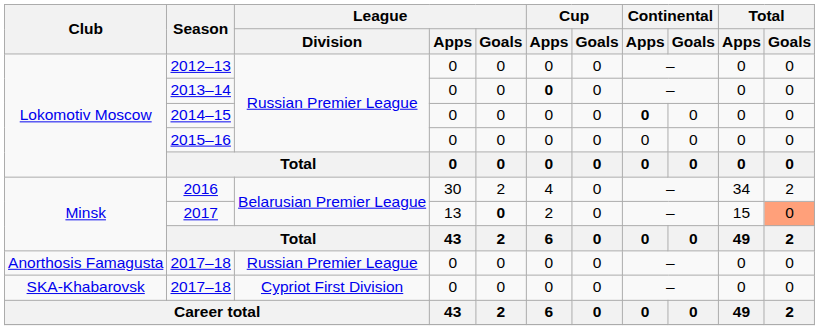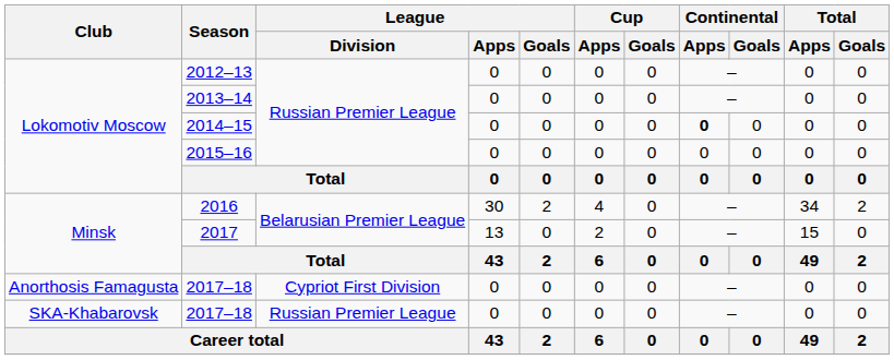 <table class="wikitable" style="text-align: center;">
 <tr>
 <th rowspan=2>Club</th>
 <th rowspan=2>Season</th>
 <th colspan=3>League</th>
 <th colspan=2>Cup</th>
 <th colspan=2>Continental</th>
 <th colspan=2>Total</th>
 </tr>
 <tr>
 <th>Division</th>
 <th>Apps</th>
 <th>Goals</th>
 <th>Apps</th>
 <th>Goals</th>
 <th>Apps</th>
 <th>Goals</th>
 <th>Apps</th>
 <th>Goals</th>
 </tr>
 <tr>
 <td rowspan=5><a href='#'>Lokomotiv Moscow</a></td>
 <td><a href='#'>2012–13</a></td>
 <td rowspan=4><a href='#'>Russian Premier League</a></td>
 <td>0</td>
 <td>0</td>
 <td>0</td>
 <td>0</td>
 <td colspan=2>–</td>
 <td>0</td>
 <td>0</td>
 </tr>
 <tr>
 <td><a href='#'>2013–14</a></td>
 <td>0</td>
 <td>0</td>
-<td><strong>0</strong></td>
+<td>0</td>
 <td>0</td>
 <td colspan=2>–</td>
 <td>0</td>
 <td>0</td>
 </tr>
 <tr>
 <td><a href='#'>2014–15</a></td>
 <td>0</td>
 <td>0</td>
 <td>0</td>
 <td>0</td>
 <td><strong>0</strong></td>
 <td>0</td>
 <td>0</td>
 <td>0</td>
 </tr>
 <tr>
 <td><a href='#'>2015–16</a></td>
 <td>0</td>
 <td>0</td>
 <td>0</td>
 <td>0</td>
 <td>0</td>
 <td>0</td>
 <td>0</td>
 <td>0</td>
 </tr>
 <tr>
 <th colspan=2>Total</th>
 <th>0</th>
 <th>0</th>
 <th>0</th>
 <th>0</th>
 <th>0</th>
 <th>0</th>
 <th>0</th>
 <th>0</th>
 </tr>
 <tr>
 <td rowspan=3><a href='#'>Minsk</a></td>
 <td><a href='#'>2016</a></td>
 <td rowspan=2><a href='#'>Belarusian Premier League</a></td>
 <td>30</td>
 <td>2</td>
 <td>4</td>
 <td>0</td>
 <td colspan=2>–</td>
 <td>34</td>
 <td>2</td>
 </tr>
 <tr>
 <td><a href='#'>2017</a></td>
 <td>13</td>
-<td><strong>0</strong></td>
+<td>0</td>
 <td>2</td>
 <td>0</td>
 <td colspan=2>–</td>
 <td>15</td>
-<td style="background: lightsalmon;">0</td>
+<td>0</td>
 </tr>
 <tr>
 <th colspan=2>Total</th>
 <th>43</th>
 <th>2</th>
 <th>6</th>
 <th>0</th>
 <th>0</th>
 <th>0</th>
 <th>49</th>
 <th>2</th>
 </tr>
 <tr>
 <td><a href='#'>Anorthosis Famagusta</a></td>
 <td><a href='#'>2017–18</a></td>
-<td><a href='#'>Russian Premier League</a></td>
+<td><a href='#'>Cypriot First Division</a></td>
 <td>0</td>
 <td>0</td>
 <td>0</td>
 <td>0</td>
 <td colspan=2>–</td>
 <td>0</td>
 <td>0</td>
 </tr>
 <tr>
 <td><a href='#'>SKA-Khabarovsk</a></td>
 <td><a href='#'>2017–18</a></td>
-<td><a href='#'>Cypriot First Division</a></td>
+<td><a href='#'>Russian Premier League</a></td>
 <td>0</td>
 <td>0</td>
 <td>0</td>
 <td>0</td>
 <td colspan=2>–</td>
 <td>0</td>
 <td>0</td>
 </tr>
 <tr>
 <th colspan=3>Career total</th>
 <th>43</th>
 <th>2</th>
 <th>6</th>
 <th>0</th>
 <th>0</th>
 <th>0</th>
 <th>49</th>
 <th>2</th>
 </tr>
 <tr>
 </tr>
 </table>
